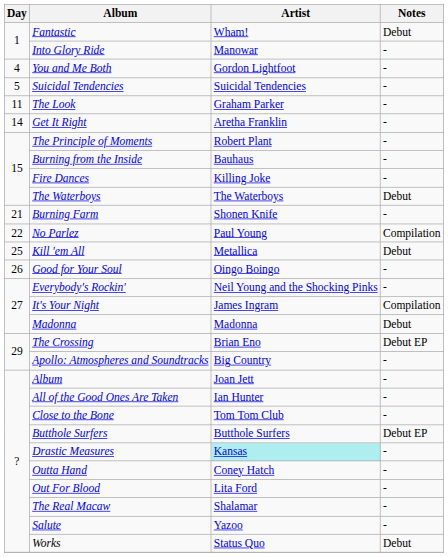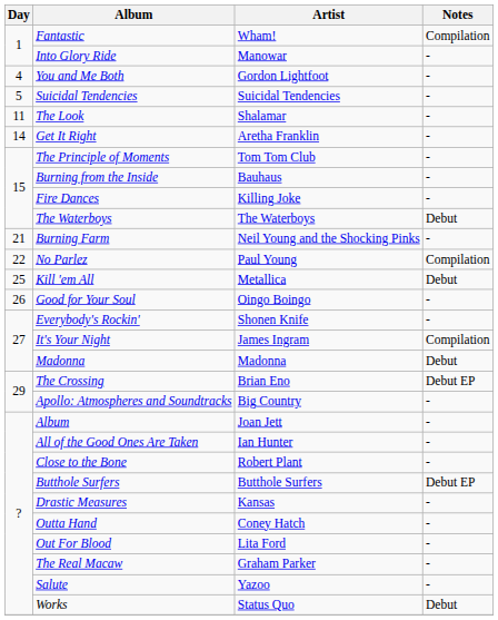 <table class="wikitable">
 <tr>
 <th>Day</th>
 <th>Album</th>
 <th>Artist</th>
 <th>Notes</th>
 </tr>
 <tr>
 <td rowspan="2" align="center">1</td>
 <td><em><a href='#'>Fantastic</a></em></td>
 <td><a href='#'>Wham!</a></td>
-<td>Debut</td>
+<td>Compilation</td>
 </tr>
 <tr>
 <td><em><a href='#'>Into Glory Ride</a></em></td>
 <td><a href='#'>Manowar</a></td>
 <td>-</td>
 </tr>
 <tr>
 <td rowspan="1" align="center">4</td>
 <td><em><a href='#'>You and Me Both</a></em></td>
 <td><a href='#'>Gordon Lightfoot</a></td>
 <td>-</td>
 </tr>
 <tr>
 <td rowspan="1" align="center">5</td>
 <td><em><a href='#'>Suicidal Tendencies</a></em></td>
 <td><a href='#'>Suicidal Tendencies</a></td>
 <td>-</td>
 </tr>
 <tr>
 <td rowspan="1" align="center">11</td>
 <td><em><a href='#'>The Look</a></em></td>
-<td><a href='#'>Graham Parker</a></td>
+<td><a href='#'>Shalamar</a></td>
 <td>-</td>
 </tr>
 <tr>
 <td rowspan="1" align="center">14</td>
 <td><em><a href='#'>Get It Right</a></em></td>
 <td><a href='#'>Aretha Franklin</a></td>
 <td>-</td>
 </tr>
 <tr>
 <td rowspan="4" align="center">15</td>
 <td><em><a href='#'>The Principle of Moments</a></em></td>
-<td><a href='#'>Robert Plant</a></td>
+<td><a href='#'>Tom Tom Club</a></td>
 <td>-</td>
 </tr>
 <tr>
 <td><em><a href='#'>Burning from the Inside</a></em></td>
 <td><a href='#'>Bauhaus</a></td>
 <td>-</td>
 </tr>
 <tr>
 <td><em><a href='#'>Fire Dances</a></em></td>
 <td><a href='#'>Killing Joke</a></td>
 <td>-</td>
 </tr>
 <tr>
 <td><em><a href='#'>The Waterboys</a></em></td>
 <td><a href='#'>The Waterboys</a></td>
 <td>Debut</td>
 </tr>
 <tr>
 <td rowspan="1" align="center">21</td>
 <td><em><a href='#'>Burning Farm</a></em></td>
-<td><a href='#'>Shonen Knife</a></td>
+<td><a href='#'>Neil Young and the Shocking Pinks</a></td>
 <td>-</td>
 </tr>
 <tr>
 <td rowspan="1" align="center">22</td>
 <td><em><a href='#'>No Parlez</a></em></td>
 <td><a href='#'>Paul Young</a></td>
 <td>Compilation</td>
 </tr>
 <tr>
 <td rowspan="1" align="center">25</td>
 <td><em><a href='#'>Kill 'em All</a></em></td>
 <td><a href='#'>Metallica</a></td>
 <td>Debut</td>
 </tr>
 <tr>
 <td rowspan="1" align="center">26</td>
 <td><em><a href='#'>Good for Your Soul</a></em></td>
 <td><a href='#'>Oingo Boingo</a></td>
 <td>-</td>
 </tr>
 <tr>
 <td rowspan="3" align="center">27</td>
 <td><em><a href='#'>Everybody's Rockin'</a></em></td>
-<td><a href='#'>Neil Young and the Shocking Pinks</a></td>
+<td><a href='#'>Shonen Knife</a></td>
 <td>-</td>
 </tr>
 <tr>
 <td><em><a href='#'>It's Your Night</a></em></td>
 <td><a href='#'>James Ingram</a></td>
 <td>Compilation</td>
 </tr>
 <tr>
 <td><em><a href='#'>Madonna</a></em></td>
 <td><a href='#'>Madonna</a></td>
 <td>Debut</td>
 </tr>
 <tr>
 <td rowspan="2" align="center">29</td>
 <td><em><a href='#'>The Crossing</a></em></td>
 <td><a href='#'>Brian Eno</a></td>
 <td>Debut EP</td>
 </tr>
 <tr>
 <td><em><a href='#'>Apollo: Atmospheres and Soundtracks</a></em></td>
 <td><a href='#'>Big Country</a></td>
 <td>-</td>
 </tr>
 <tr>
 <td rowspan="10" align="center">?</td>
 <td><em><a href='#'>Album</a></em></td>
 <td><a href='#'>Joan Jett</a></td>
 <td>-</td>
 </tr>
 <tr>
 <td><em><a href='#'>All of the Good Ones Are Taken</a></em></td>
 <td><a href='#'>Ian Hunter</a></td>
 <td>-</td>
 </tr>
 <tr>
 <td><em><a href='#'>Close to the Bone</a></em></td>
-<td><a href='#'>Tom Tom Club</a></td>
+<td><a href='#'>Robert Plant</a></td>
 <td>-</td>
 </tr>
 <tr>
 <td><em><a href='#'>Butthole Surfers</a></em></td>
 <td><a href='#'>Butthole Surfers</a></td>
 <td>Debut EP</td>
 </tr>
 <tr>
 <td><em><a href='#'>Drastic Measures</a></em></td>
-<td style="background: paleturquoise;"><a href='#'>Kansas</a></td>
+<td><a href='#'>Kansas</a></td>
 <td>-</td>
 </tr>
 <tr>
 <td><em><a href='#'>Outta Hand</a></em></td>
 <td><a href='#'>Coney Hatch</a></td>
 <td>-</td>
 </tr>
 <tr>
 <td><em><a href='#'>Out For Blood</a></em></td>
 <td><a href='#'>Lita Ford</a></td>
 <td>-</td>
 </tr>
 <tr>
 <td><em><a href='#'>The Real Macaw</a></em></td>
-<td><a href='#'>Shalamar</a></td>
+<td><a href='#'>Graham Parker</a></td>
 <td>-</td>
 </tr>
 <tr>
 <td><em><a href='#'>Salute</a></em></td>
 <td><a href='#'>Yazoo</a></td>
 <td>-</td>
 </tr>
 <tr>
 <td><em>Works</em></td>
 <td><a href='#'>Status Quo</a></td>
 <td>Debut</td>
 </tr>
 <tr>
 </tr>
 </table>
